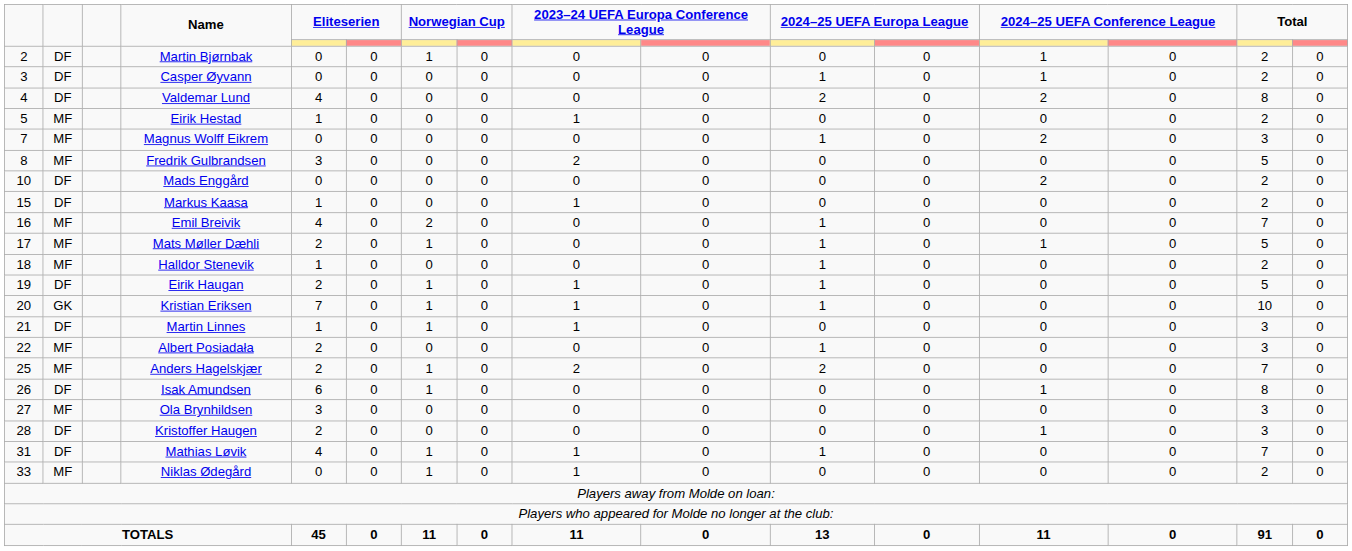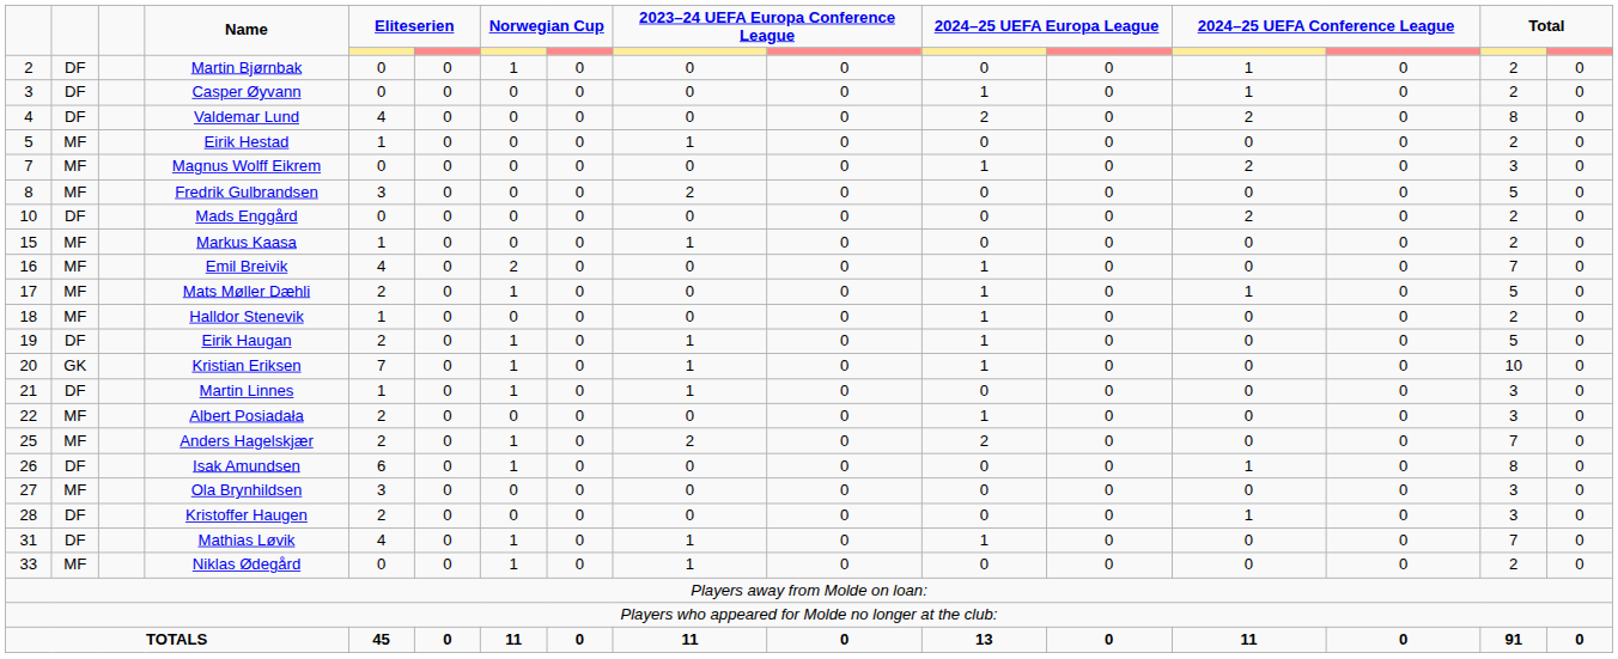 <table class="wikitable" style="font-size: 100%; text-align: center;">
 <tr>
 <td rowspan="2" width=40 align="center"><strong></strong></td>
 <td rowspan="2" width=40 align="center"><strong></strong></td>
 <td rowspan="2" width=40 align="center"><strong></strong></td>
 <td rowspan="2" width=200 align="center"><strong>Name</strong></td>
 <td colspan="2" align="center"><strong><a href='#'>Eliteserien</a></strong></td>
 <td colspan="2" align="center"><strong><a href='#'>Norwegian Cup</a></strong></td>
 <td colspan="2" align="center"><strong><a href='#'>2023–24 UEFA Europa Conference League</a></strong></td>
 <td colspan="2" align="center"><strong><a href='#'>2024–25 UEFA Europa League</a></strong></td>
 <td colspan="2" align="center"><strong><a href='#'>2024–25 UEFA Conference League</a></strong></td>
 <td colspan="2" align="center"><strong>Total</strong></td>
 </tr>
 <tr>
 <th width=60 style="background: #FFEE99"></th>
 <th width=60 style="background: #FF8888"></th>
 <th width=60 style="background: #FFEE99"></th>
 <th width=60 style="background: #FF8888"></th>
 <th width=150 style="background: #FFEE99"></th>
 <th width=150 style="background: #FF8888"></th>
 <th width=120 style="background: #FFEE99"></th>
 <th width=120 style="background: #FF8888"></th>
 <th width=150 style="background: #FFEE99"></th>
 <th width=150 style="background: #FF8888"></th>
 <th width=60 style="background: #FFEE99"></th>
 <th width=60 style="background: #FF8888"></th>
 </tr>
 <tr>
 <td>2</td>
 <td>DF</td>
 <td></td>
 <td><a href='#'>Martin Bjørnbak</a></td>
 <td>0</td>
 <td>0</td>
 <td>1</td>
 <td>0</td>
 <td>0</td>
 <td>0</td>
 <td>0</td>
 <td>0</td>
 <td>1</td>
 <td>0</td>
 <td>2</td>
 <td>0</td>
 </tr>
 <tr>
 <td>3</td>
 <td>DF</td>
 <td></td>
 <td><a href='#'>Casper Øyvann</a></td>
 <td>0</td>
 <td>0</td>
 <td>0</td>
 <td>0</td>
 <td>0</td>
 <td>0</td>
 <td>1</td>
 <td>0</td>
 <td>1</td>
 <td>0</td>
 <td>2</td>
 <td>0</td>
 </tr>
 <tr>
 <td>4</td>
 <td>DF</td>
 <td></td>
 <td><a href='#'>Valdemar Lund</a></td>
 <td>4</td>
 <td>0</td>
 <td>0</td>
 <td>0</td>
 <td>0</td>
 <td>0</td>
 <td>2</td>
 <td>0</td>
 <td>2</td>
 <td>0</td>
 <td>8</td>
 <td>0</td>
 </tr>
 <tr>
 <td>5</td>
 <td>MF</td>
 <td></td>
 <td><a href='#'>Eirik Hestad</a></td>
 <td>1</td>
 <td>0</td>
 <td>0</td>
 <td>0</td>
 <td>1</td>
 <td>0</td>
 <td>0</td>
 <td>0</td>
 <td>0</td>
 <td>0</td>
 <td>2</td>
 <td>0</td>
 </tr>
 <tr>
 <td>7</td>
 <td>MF</td>
 <td></td>
 <td><a href='#'>Magnus Wolff Eikrem</a></td>
 <td>0</td>
 <td>0</td>
 <td>0</td>
 <td>0</td>
 <td>0</td>
 <td>0</td>
 <td>1</td>
 <td>0</td>
 <td>2</td>
 <td>0</td>
 <td>3</td>
 <td>0</td>
 </tr>
 <tr>
 <td>8</td>
 <td>MF</td>
 <td></td>
 <td><a href='#'>Fredrik Gulbrandsen</a></td>
 <td>3</td>
 <td>0</td>
 <td>0</td>
 <td>0</td>
 <td>2</td>
 <td>0</td>
 <td>0</td>
 <td>0</td>
 <td>0</td>
 <td>0</td>
 <td>5</td>
 <td>0</td>
 </tr>
 <tr>
 <td>10</td>
 <td>DF</td>
 <td></td>
 <td><a href='#'>Mads Enggård</a></td>
 <td>0</td>
 <td>0</td>
 <td>0</td>
 <td>0</td>
 <td>0</td>
 <td>0</td>
 <td>0</td>
 <td>0</td>
 <td>2</td>
 <td>0</td>
 <td>2</td>
 <td>0</td>
 </tr>
 <tr>
 <td>15</td>
-<td>DF</td>
+<td>MF</td>
 <td></td>
 <td><a href='#'>Markus Kaasa</a></td>
 <td>1</td>
 <td>0</td>
 <td>0</td>
 <td>0</td>
 <td>1</td>
 <td>0</td>
 <td>0</td>
 <td>0</td>
 <td>0</td>
 <td>0</td>
 <td>2</td>
 <td>0</td>
 </tr>
 <tr>
 <td>16</td>
 <td>MF</td>
 <td></td>
 <td><a href='#'>Emil Breivik</a></td>
 <td>4</td>
 <td>0</td>
 <td>2</td>
 <td>0</td>
 <td>0</td>
 <td>0</td>
 <td>1</td>
 <td>0</td>
 <td>0</td>
 <td>0</td>
 <td>7</td>
 <td>0</td>
 </tr>
 <tr>
 <td>17</td>
 <td>MF</td>
 <td></td>
 <td><a href='#'>Mats Møller Dæhli</a></td>
 <td>2</td>
 <td>0</td>
 <td>1</td>
 <td>0</td>
 <td>0</td>
 <td>0</td>
 <td>1</td>
 <td>0</td>
 <td>1</td>
 <td>0</td>
 <td>5</td>
 <td>0</td>
 </tr>
 <tr>
 <td>18</td>
 <td>MF</td>
 <td></td>
 <td><a href='#'>Halldor Stenevik</a></td>
 <td>1</td>
 <td>0</td>
 <td>0</td>
 <td>0</td>
 <td>0</td>
 <td>0</td>
 <td>1</td>
 <td>0</td>
 <td>0</td>
 <td>0</td>
 <td>2</td>
 <td>0</td>
 </tr>
 <tr>
 <td>19</td>
 <td>DF</td>
 <td></td>
 <td><a href='#'>Eirik Haugan</a></td>
 <td>2</td>
 <td>0</td>
 <td>1</td>
 <td>0</td>
 <td>1</td>
 <td>0</td>
 <td>1</td>
 <td>0</td>
 <td>0</td>
 <td>0</td>
 <td>5</td>
 <td>0</td>
 </tr>
 <tr>
 <td>20</td>
 <td>GK</td>
 <td></td>
 <td><a href='#'>Kristian Eriksen</a></td>
 <td>7</td>
 <td>0</td>
 <td>1</td>
 <td>0</td>
 <td>1</td>
 <td>0</td>
 <td>1</td>
 <td>0</td>
 <td>0</td>
 <td>0</td>
 <td>10</td>
 <td>0</td>
 </tr>
 <tr>
 <td>21</td>
 <td>DF</td>
 <td></td>
 <td><a href='#'>Martin Linnes</a></td>
 <td>1</td>
 <td>0</td>
 <td>1</td>
 <td>0</td>
 <td>1</td>
 <td>0</td>
 <td>0</td>
 <td>0</td>
 <td>0</td>
 <td>0</td>
 <td>3</td>
 <td>0</td>
 </tr>
 <tr>
 <td>22</td>
 <td>MF</td>
 <td></td>
 <td><a href='#'>Albert Posiadała</a></td>
 <td>2</td>
 <td>0</td>
 <td>0</td>
 <td>0</td>
 <td>0</td>
 <td>0</td>
 <td>1</td>
 <td>0</td>
 <td>0</td>
 <td>0</td>
 <td>3</td>
 <td>0</td>
 </tr>
 <tr>
 <td>25</td>
 <td>MF</td>
 <td></td>
 <td><a href='#'>Anders Hagelskjær</a></td>
 <td>2</td>
 <td>0</td>
 <td>1</td>
 <td>0</td>
 <td>2</td>
 <td>0</td>
 <td>2</td>
 <td>0</td>
 <td>0</td>
 <td>0</td>
 <td>7</td>
 <td>0</td>
 </tr>
 <tr>
 <td>26</td>
 <td>DF</td>
 <td></td>
 <td><a href='#'>Isak Amundsen</a></td>
 <td>6</td>
 <td>0</td>
 <td>1</td>
 <td>0</td>
 <td>0</td>
 <td>0</td>
 <td>0</td>
 <td>0</td>
 <td>1</td>
 <td>0</td>
 <td>8</td>
 <td>0</td>
 </tr>
 <tr>
 <td>27</td>
 <td>MF</td>
 <td></td>
 <td><a href='#'>Ola Brynhildsen</a></td>
 <td>3</td>
 <td>0</td>
 <td>0</td>
 <td>0</td>
 <td>0</td>
 <td>0</td>
 <td>0</td>
 <td>0</td>
 <td>0</td>
 <td>0</td>
 <td>3</td>
 <td>0</td>
 </tr>
 <tr>
 <td>28</td>
 <td>DF</td>
 <td></td>
 <td><a href='#'>Kristoffer Haugen</a></td>
 <td>2</td>
 <td>0</td>
 <td>0</td>
 <td>0</td>
 <td>0</td>
 <td>0</td>
 <td>0</td>
 <td>0</td>
 <td>1</td>
 <td>0</td>
 <td>3</td>
 <td>0</td>
 </tr>
 <tr>
 <td>31</td>
 <td>DF</td>
 <td></td>
 <td><a href='#'>Mathias Løvik</a></td>
 <td>4</td>
 <td>0</td>
 <td>1</td>
 <td>0</td>
 <td>1</td>
 <td>0</td>
 <td>1</td>
 <td>0</td>
 <td>0</td>
 <td>0</td>
 <td>7</td>
 <td>0</td>
 </tr>
 <tr>
 <td>33</td>
 <td>MF</td>
 <td></td>
 <td><a href='#'>Niklas Ødegård</a></td>
 <td>0</td>
 <td>0</td>
 <td>1</td>
 <td>0</td>
 <td>1</td>
 <td>0</td>
 <td>0</td>
 <td>0</td>
 <td>0</td>
 <td>0</td>
 <td>2</td>
 <td>0</td>
 </tr>
 <tr>
 <td colspan="16"><em>Players away from Molde on loan:</em></td>
 </tr>
 <tr>
 <td colspan="16"><em>Players who appeared for Molde no longer at the club:</em></td>
 </tr>
 <tr>
 <td colspan="4"><strong>TOTALS</strong></td>
 <td><strong>45</strong></td>
 <td><strong>0</strong></td>
 <td><strong>11</strong></td>
 <td><strong>0</strong></td>
 <td><strong>11</strong></td>
 <td><strong>0</strong></td>
 <td><strong>13</strong></td>
 <td><strong>0</strong></td>
 <td><strong>11</strong></td>
 <td><strong>0</strong></td>
 <td><strong>91</strong></td>
 <td><strong>0</strong></td>
 </tr>
 </table>
